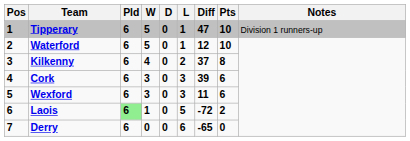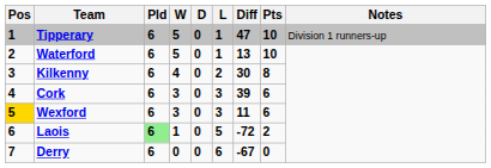 <table class="wikitable" style="text-align: centre;">
 <tr>
 <th width=20>Pos</th>
 <th width=135>Team</th>
 <th width=20>Pld</th>
 <th width=20>W</th>
 <th width=20>D</th>
 <th width=20>L</th>
 <th width=20>Diff</th>
 <th width=20>Pts</th>
 <th width=250>Notes</th>
 </tr>
 <tr style="background:silver;">
 <td><strong>1</strong></td>
 <td align=left><strong> <a href='#'>Tipperary</a> </strong></td>
 <td><strong>6</strong></td>
 <td><strong>5</strong></td>
 <td><strong>0</strong></td>
 <td><strong>1</strong></td>
 <td><strong>47</strong></td>
 <td><strong>10</strong></td>
 <td><small>Division 1 runners-up</small></td>
 </tr>
 <tr style>
 <td><strong>2</strong></td>
 <td align=left><strong> <a href='#'>Waterford</a> </strong></td>
 <td><strong>6</strong></td>
 <td><strong>5</strong></td>
 <td><strong>0</strong></td>
 <td><strong>1</strong></td>
-<td><strong>12</strong></td>
+<td><strong>13</strong></td>
 <td><strong>10</strong></td>
 </tr>
 <tr style>
 <td><strong>3</strong></td>
 <td align=left><strong> <a href='#'>Kilkenny</a> </strong></td>
 <td><strong>6</strong></td>
 <td><strong>4</strong></td>
 <td><strong>0</strong></td>
 <td><strong>2</strong></td>
-<td><strong>37</strong></td>
+<td><strong>30</strong></td>
 <td><strong>8</strong></td>
 </tr>
 <tr style>
 <td><strong>4</strong></td>
 <td align=left><strong> <a href='#'>Cork</a> </strong></td>
 <td><strong>6</strong></td>
 <td><strong>3</strong></td>
 <td><strong>0</strong></td>
 <td><strong>3</strong></td>
 <td><strong>39</strong></td>
 <td><strong>6</strong></td>
 </tr>
 <tr style>
-<td><strong>5</strong></td>
+<td style="background: gold;"><strong>5</strong></td>
 <td align=left><strong> <a href='#'>Wexford</a> </strong></td>
 <td><strong>6</strong></td>
 <td><strong>3</strong></td>
 <td><strong>0</strong></td>
 <td><strong>3</strong></td>
 <td><strong>11</strong></td>
 <td><strong>6</strong></td>
 </tr>
 <tr style>
 <td><strong>6</strong></td>
 <td align=left><strong> <a href='#'>Laois</a> </strong></td>
 <td style="background: lightgreen;"><strong>6</strong></td>
 <td><strong>1</strong></td>
 <td><strong>0</strong></td>
 <td><strong>5</strong></td>
 <td><strong>-72</strong></td>
 <td><strong>2</strong></td>
 </tr>
 <tr style>
 <td><strong>7</strong></td>
 <td align=left><strong> <a href='#'>Derry</a> </strong></td>
 <td><strong>6</strong></td>
 <td><strong>0</strong></td>
 <td><strong>0</strong></td>
 <td><strong>6</strong></td>
-<td><strong>-65</strong></td>
+<td><strong>-67</strong></td>
 <td><strong>0</strong></td>
 </tr>
 </table>
